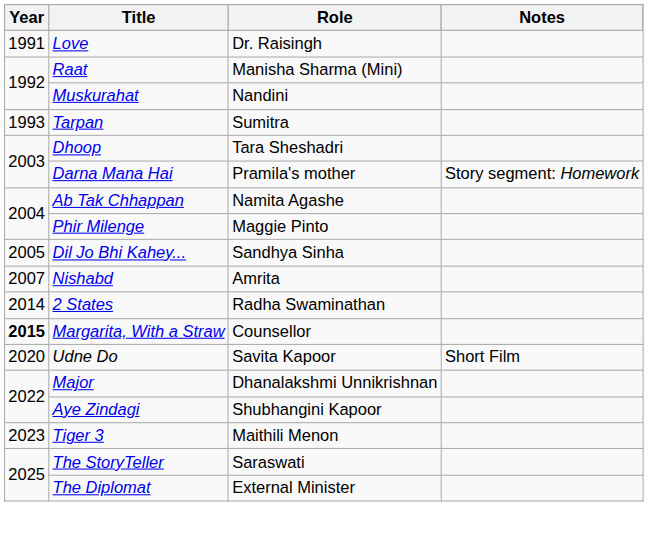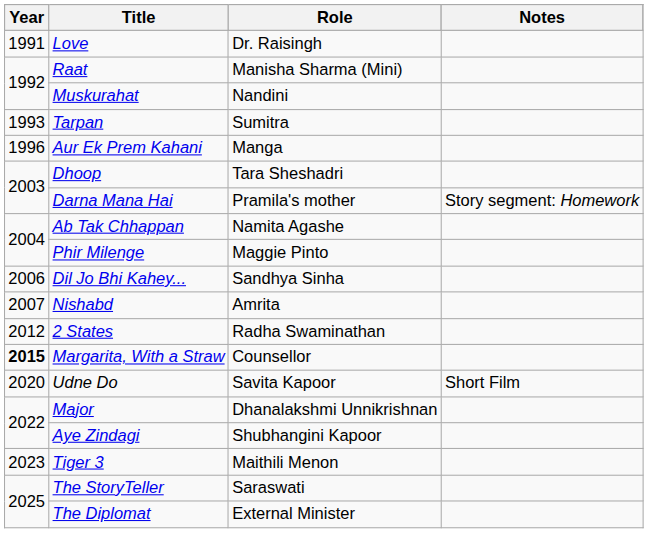 <table class="wikitable sortable">
 <tr style="background:#000;">
 <th>Year</th>
 <th>Title</th>
 <th>Role</th>
 <th>Notes</th>
 </tr>
 <tr>
 <td>1991</td>
 <td><em><a href='#'>Love</a></em></td>
 <td>Dr. Raisingh</td>
 <td></td>
 </tr>
 <tr>
 <td rowspan="2">1992</td>
 <td><em><a href='#'>Raat</a></em></td>
 <td>Manisha Sharma (Mini)</td>
 <td></td>
 </tr>
 <tr>
 <td><em><a href='#'>Muskurahat</a></em></td>
 <td>Nandini</td>
 <td></td>
 </tr>
 <tr>
 <td>1993</td>
 <td><em><a href='#'>Tarpan</a></em></td>
 <td>Sumitra</td>
 <td></td>
 </tr>
 <tr>
+<td>1996</td>
+<td><em><a href='#'>Aur Ek Prem Kahani</a></em></td>
+<td>Manga</td>
+<td></td>
+</tr>
+<tr>
 <td rowspan="2">2003</td>
 <td><em><a href='#'>Dhoop</a></em></td>
 <td>Tara Sheshadri</td>
 <td></td>
 </tr>
 <tr>
 <td><em><a href='#'>Darna Mana Hai</a></em></td>
 <td>Pramila's mother</td>
 <td>Story segment: <em>Homework</em></td>
 </tr>
 <tr>
 <td rowspan="2">2004</td>
 <td><em><a href='#'>Ab Tak Chhappan</a></em></td>
 <td>Namita Agashe</td>
 <td></td>
 </tr>
 <tr>
 <td><em><a href='#'>Phir Milenge</a></em></td>
 <td>Maggie Pinto</td>
 <td></td>
 </tr>
 <tr>
-<td>2005</td>
+<td>2006</td>
 <td><em><a href='#'>Dil Jo Bhi Kahey...</a></em></td>
 <td>Sandhya Sinha</td>
 <td></td>
 </tr>
 <tr>
 <td>2007</td>
 <td><em><a href='#'>Nishabd</a></em></td>
 <td>Amrita</td>
 <td></td>
 </tr>
 <tr>
-<td>2014</td>
+<td>2012</td>
 <td><em><a href='#'>2 States</a></em></td>
 <td>Radha Swaminathan</td>
 <td></td>
 </tr>
 <tr>
 <td><strong>2015</strong></td>
 <td><em><a href='#'>Margarita, With a Straw</a></em></td>
 <td>Counsellor</td>
 <td></td>
 </tr>
 <tr>
 <td>2020</td>
 <td><em>Udne Do</em></td>
 <td>Savita Kapoor</td>
 <td>Short Film</td>
 </tr>
 <tr>
 <td rowspan="2">2022</td>
 <td><em><a href='#'>Major</a></em></td>
 <td>Dhanalakshmi Unnikrishnan</td>
 <td></td>
 </tr>
 <tr>
 <td><em><a href='#'>Aye Zindagi</a></em></td>
 <td>Shubhangini Kapoor</td>
 <td></td>
 </tr>
 <tr>
 <td>2023</td>
 <td><em><a href='#'>Tiger 3</a></em></td>
 <td>Maithili Menon</td>
 <td></td>
 </tr>
 <tr>
 <td rowspan="2">2025</td>
 <td><em><a href='#'>The StoryTeller</a></em></td>
 <td>Saraswati</td>
 <td></td>
 </tr>
 <tr>
 <td><em><a href='#'>The Diplomat</a></em></td>
 <td>External Minister</td>
 <td></td>
 </tr>
 </table>
